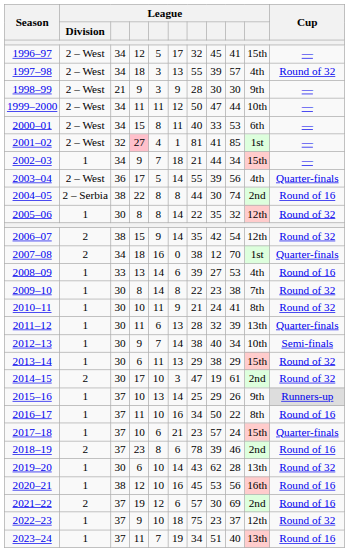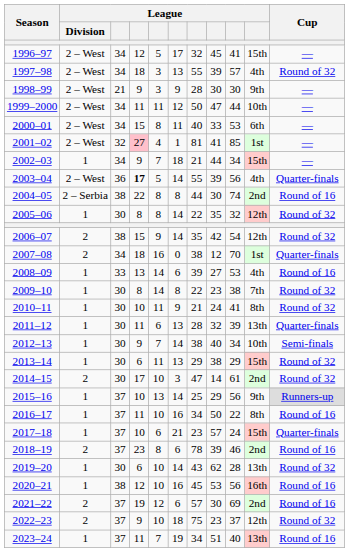 <table class="wikitable sortable" style="text-align:center">
 <tr>
 <th rowspan="2">Season</th>
 <th colspan="9">League</th>
 <th rowspan="2" width="100">Cup</th>
 </tr>
 <tr>
 <th>Division</th>
 <th width="20"></th>
 <th width="20"></th>
 <th width="20"></th>
 <th width="20"></th>
 <th width="20"></th>
 <th width="20"></th>
 <th width="20"></th>
 <th width="20"></th>
 </tr>
 <tr>
 <th colspan="11"></th>
 </tr>
 <tr>
 <td><a href='#'>1996–97</a></td>
 <td>2 – West</td>
 <td>34</td>
 <td>12</td>
 <td>5</td>
 <td>17</td>
 <td>32</td>
 <td>45</td>
 <td>41</td>
 <td>15th</td>
 <td><a href='#'>—</a></td>
 </tr>
 <tr>
 <td><a href='#'>1997–98</a></td>
 <td>2 – West</td>
 <td>34</td>
 <td>18</td>
 <td>3</td>
 <td>13</td>
 <td>55</td>
 <td>39</td>
 <td>57</td>
 <td>4th</td>
 <td><a href='#'>Round of 32</a></td>
 </tr>
 <tr>
 <td><a href='#'>1998–99</a></td>
 <td>2 – West</td>
 <td>21</td>
 <td>9</td>
 <td>3</td>
 <td>9</td>
 <td>28</td>
 <td>30</td>
 <td>30</td>
 <td>9th</td>
 <td><a href='#'>—</a></td>
 </tr>
 <tr>
 <td><a href='#'>1999–2000</a></td>
 <td>2 – West</td>
 <td>34</td>
 <td>11</td>
 <td>11</td>
 <td>12</td>
 <td>50</td>
 <td>47</td>
 <td>44</td>
 <td>10th</td>
 <td><a href='#'>—</a></td>
 </tr>
 <tr>
 <td><a href='#'>2000–01</a></td>
 <td>2 – West</td>
 <td>34</td>
 <td>15</td>
 <td>8</td>
 <td>11</td>
 <td>40</td>
 <td>33</td>
 <td>53</td>
 <td>6th</td>
 <td><a href='#'>—</a></td>
 </tr>
 <tr>
 <td><a href='#'>2001–02</a></td>
 <td>2 – West</td>
 <td>32</td>
 <td style="background: pink;">27</td>
 <td>4</td>
 <td>1</td>
 <td>81</td>
 <td>41</td>
 <td>85</td>
 <td style="background-color:#DFD">1st</td>
 <td><a href='#'>—</a></td>
 </tr>
 <tr>
 <td><a href='#'>2002–03</a></td>
 <td>1</td>
 <td>34</td>
 <td>9</td>
 <td>7</td>
 <td>18</td>
 <td>21</td>
 <td>44</td>
 <td>34</td>
 <td style="background-color:#FCC">15th</td>
 <td><a href='#'>—</a></td>
 </tr>
 <tr>
 <td><a href='#'>2003–04</a></td>
 <td>2 – West</td>
 <td>36</td>
-<td>17</td>
+<td><strong>17</strong></td>
 <td>5</td>
 <td>14</td>
 <td>55</td>
 <td>39</td>
 <td>56</td>
 <td>4th</td>
 <td><a href='#'>Quarter-finals</a></td>
 </tr>
 <tr>
 <td><a href='#'>2004–05</a></td>
 <td>2 – Serbia</td>
 <td>38</td>
 <td>22</td>
 <td>8</td>
 <td>8</td>
 <td>44</td>
 <td>30</td>
 <td>74</td>
 <td style="background-color:#DFD">2nd</td>
 <td><a href='#'>Round of 16</a></td>
 </tr>
 <tr>
 <td><a href='#'>2005–06</a></td>
 <td>1</td>
 <td>30</td>
 <td>8</td>
 <td>8</td>
 <td>14</td>
 <td>22</td>
 <td>35</td>
 <td>32</td>
 <td style="background-color:#FCC">12th</td>
 <td><a href='#'>Round of 32</a></td>
 </tr>
 <tr>
 <th colspan="11"></th>
 </tr>
 <tr>
 <td><a href='#'>2006–07</a></td>
 <td>2</td>
 <td>38</td>
 <td>15</td>
 <td>9</td>
 <td>14</td>
 <td>35</td>
 <td>42</td>
 <td>54</td>
 <td>12th</td>
 <td><a href='#'>Round of 32</a></td>
 </tr>
 <tr>
 <td><a href='#'>2007–08</a></td>
 <td>2</td>
 <td>34</td>
 <td>18</td>
 <td>16</td>
 <td>0</td>
 <td>38</td>
 <td>12</td>
 <td>70</td>
 <td style="background-color:#DFD">1st</td>
 <td><a href='#'>Quarter-finals</a></td>
 </tr>
 <tr>
 <td><a href='#'>2008–09</a></td>
 <td>1</td>
 <td>33</td>
 <td>13</td>
 <td>14</td>
 <td>6</td>
 <td>39</td>
 <td>27</td>
 <td>53</td>
 <td>4th</td>
 <td><a href='#'>Round of 16</a></td>
 </tr>
 <tr>
 <td><a href='#'>2009–10</a></td>
 <td>1</td>
 <td>30</td>
 <td>8</td>
 <td>14</td>
 <td>8</td>
 <td>22</td>
 <td>23</td>
 <td>38</td>
 <td>7th</td>
 <td><a href='#'>Round of 32</a></td>
 </tr>
 <tr>
 <td><a href='#'>2010–11</a></td>
 <td>1</td>
 <td>30</td>
 <td>10</td>
 <td>11</td>
 <td>9</td>
 <td>21</td>
 <td>24</td>
 <td>41</td>
 <td>8th</td>
 <td><a href='#'>Round of 32</a></td>
 </tr>
 <tr>
 <td><a href='#'>2011–12</a></td>
 <td>1</td>
 <td>30</td>
 <td>11</td>
 <td>6</td>
 <td>13</td>
 <td>28</td>
 <td>32</td>
 <td>39</td>
 <td>13th</td>
 <td><a href='#'>Quarter-finals</a></td>
 </tr>
 <tr>
 <td><a href='#'>2012–13</a></td>
 <td>1</td>
 <td>30</td>
 <td>9</td>
 <td>7</td>
 <td>14</td>
 <td>38</td>
 <td>40</td>
 <td>34</td>
 <td>10th</td>
 <td><a href='#'>Semi-finals</a></td>
 </tr>
 <tr>
 <td><a href='#'>2013–14</a></td>
 <td>1</td>
 <td>30</td>
 <td>6</td>
 <td>11</td>
 <td>13</td>
 <td>29</td>
 <td>38</td>
 <td>29</td>
 <td style="background-color:#FCC">15th</td>
 <td><a href='#'>Round of 32</a></td>
 </tr>
 <tr>
 <td><a href='#'>2014–15</a></td>
 <td>2</td>
 <td>30</td>
 <td>17</td>
 <td>10</td>
 <td>3</td>
 <td>47</td>
-<td>19</td>
+<td>14</td>
 <td>61</td>
 <td style="background-color:#DFD">2nd</td>
 <td><a href='#'>Round of 32</a></td>
 </tr>
 <tr>
 <td><a href='#'>2015–16</a></td>
 <td>1</td>
 <td>37</td>
 <td>10</td>
 <td>13</td>
 <td>14</td>
 <td>25</td>
 <td>29</td>
-<td>26</td>
+<td>56</td>
 <td>9th</td>
 <td style="background-color:#DDD"><a href='#'>Runners-up</a></td>
 </tr>
 <tr>
 <td><a href='#'>2016–17</a></td>
 <td>1</td>
 <td>37</td>
 <td>11</td>
 <td>10</td>
 <td>16</td>
 <td>34</td>
 <td>50</td>
 <td>22</td>
 <td>8th</td>
 <td><a href='#'>Round of 16</a></td>
 </tr>
 <tr>
 <td><a href='#'>2017–18</a></td>
 <td>1</td>
 <td>37</td>
 <td>10</td>
 <td>6</td>
 <td>21</td>
 <td>23</td>
 <td>57</td>
 <td>24</td>
 <td style="background-color:#FCC">15th</td>
 <td><a href='#'>Quarter-finals</a></td>
 </tr>
 <tr>
 <td><a href='#'>2018–19</a></td>
 <td>2</td>
 <td>37</td>
 <td>23</td>
 <td>8</td>
 <td>6</td>
 <td>78</td>
 <td>39</td>
 <td>46</td>
 <td style="background-color:#DFD">2nd</td>
 <td><a href='#'>Round of 16</a></td>
 </tr>
 <tr>
 <td><a href='#'>2019–20</a></td>
 <td>1</td>
 <td>30</td>
 <td>6</td>
 <td>10</td>
 <td>14</td>
 <td>43</td>
 <td>62</td>
 <td>28</td>
 <td>13th</td>
 <td><a href='#'>Round of 32</a></td>
 </tr>
 <tr>
 <td><a href='#'>2020–21</a></td>
 <td>1</td>
 <td>38</td>
 <td>12</td>
 <td>10</td>
 <td>16</td>
 <td>45</td>
 <td>53</td>
 <td>56</td>
 <td style="background-color:#FCC">16th</td>
 <td><a href='#'>Round of 16</a></td>
 </tr>
 <tr>
 <td><a href='#'>2021–22</a></td>
 <td>2</td>
 <td>37</td>
 <td>19</td>
 <td>12</td>
 <td>6</td>
 <td>57</td>
 <td>30</td>
 <td>69</td>
 <td style="background-color:#DFD">2nd</td>
 <td><a href='#'>Round of 16</a></td>
 </tr>
 <tr>
 <td><a href='#'>2022–23</a></td>
-<td>1</td>
+<td>2</td>
 <td>37</td>
 <td>9</td>
 <td>10</td>
 <td>18</td>
 <td>75</td>
 <td>23</td>
 <td>37</td>
 <td>12th</td>
 <td><a href='#'>Round of 32</a></td>
 </tr>
 <tr>
 <td><a href='#'>2023–24</a></td>
 <td>1</td>
 <td>37</td>
 <td>11</td>
 <td>7</td>
 <td>19</td>
 <td>34</td>
 <td>51</td>
 <td>40</td>
 <td style="background-color:#FCC">13th</td>
 <td><a href='#'>Round of 16</a></td>
 </tr>
 </table>
